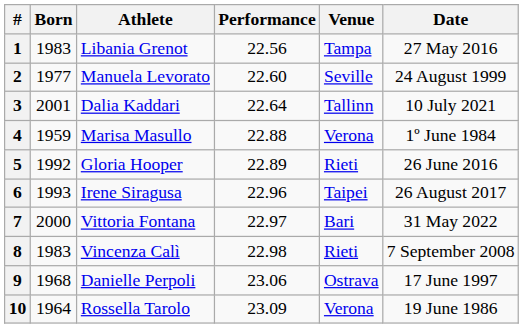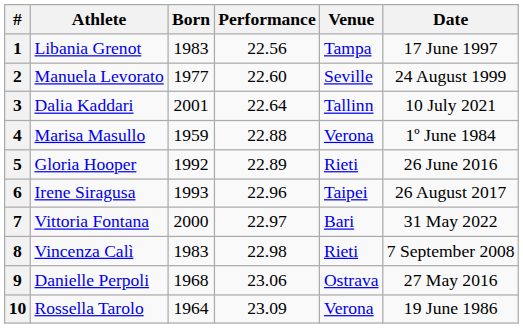 <table class="wikitable" style="font-size:90%; text-align:center;">
 <tr>
 <th>#</th>
+<th>Athlete</th>
 <th>Born</th>
-<th>Athlete</th>
 <th>Performance</th>
 <th>Venue</th>
 <th>Date</th>
 </tr>
 <tr>
 <th>1</th>
+<td align=left><a href='#'>Libania Grenot</a></td>
 <td>1983</td>
-<td align=left><a href='#'>Libania Grenot</a></td>
 <td>22.56</td>
 <td align=left> <a href='#'>Tampa</a></td>
-<td>27 May 2016</td>
+<td>17 June 1997</td>
 </tr>
 <tr>
 <th>2</th>
+<td align=left><a href='#'>Manuela Levorato</a></td>
 <td>1977</td>
-<td align=left><a href='#'>Manuela Levorato</a></td>
 <td>22.60</td>
 <td align=left> <a href='#'>Seville</a></td>
 <td>24 August 1999</td>
 </tr>
 <tr>
 <th>3</th>
+<td align=left><a href='#'>Dalia Kaddari</a></td>
 <td>2001</td>
-<td align=left><a href='#'>Dalia Kaddari</a></td>
 <td>22.64</td>
 <td align=left> <a href='#'>Tallinn</a></td>
 <td>10 July 2021</td>
 </tr>
 <tr>
 <th>4</th>
+<td align=left><a href='#'>Marisa Masullo</a></td>
 <td>1959</td>
-<td align=left><a href='#'>Marisa Masullo</a></td>
 <td>22.88</td>
 <td align=left> <a href='#'>Verona</a></td>
 <td>1º June 1984</td>
 </tr>
 <tr>
 <th>5</th>
+<td align=left><a href='#'>Gloria Hooper</a></td>
 <td>1992</td>
-<td align=left><a href='#'>Gloria Hooper</a></td>
 <td>22.89</td>
 <td align=left> <a href='#'>Rieti</a></td>
 <td>26 June 2016</td>
 </tr>
 <tr>
 <th>6</th>
+<td align=left><a href='#'>Irene Siragusa</a></td>
 <td>1993</td>
-<td align=left><a href='#'>Irene Siragusa</a></td>
 <td>22.96</td>
 <td align=left> <a href='#'>Taipei</a></td>
 <td>26 August 2017</td>
 </tr>
 <tr>
 <th>7</th>
+<td align=left><a href='#'>Vittoria Fontana</a></td>
 <td>2000</td>
-<td align=left><a href='#'>Vittoria Fontana</a></td>
 <td>22.97</td>
 <td align=left> <a href='#'>Bari</a></td>
 <td>31 May 2022</td>
 </tr>
 <tr>
 <th>8</th>
+<td align=left><a href='#'>Vincenza Calì</a></td>
 <td>1983</td>
-<td align=left><a href='#'>Vincenza Calì</a></td>
 <td>22.98</td>
 <td align=left> <a href='#'>Rieti</a></td>
 <td>7 September 2008</td>
 </tr>
 <tr>
 <th>9</th>
+<td align=left><a href='#'>Danielle Perpoli</a></td>
 <td>1968</td>
-<td align=left><a href='#'>Danielle Perpoli</a></td>
 <td>23.06</td>
 <td align=left> <a href='#'>Ostrava</a></td>
-<td>17 June 1997</td>
+<td>27 May 2016</td>
 </tr>
 <tr>
 <th>10</th>
+<td align=left><a href='#'>Rossella Tarolo</a></td>
 <td>1964</td>
-<td align=left><a href='#'>Rossella Tarolo</a></td>
 <td>23.09</td>
 <td align=left> <a href='#'>Verona</a></td>
 <td>19 June 1986</td>
 </tr>
 </table>
